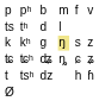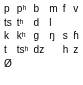 <table>
 <tr>
 <td>p</td>
 <td></td>
 <td>pʰ</td>
 <td></td>
 <td>b</td>
 <td></td>
 <td>m</td>
 <td></td>
 <td>f</td>
 <td></td>
 <td>v</td>
 <td></td>
 </tr>
 <tr>
 <td>ts</td>
 <td></td>
 <td>tʰ</td>
 <td></td>
 <td>d</td>
 <td></td>
 <td>l</td>
 <td></td>
 </tr>
 <tr>
 <td>k</td>
 <td></td>
 <td>kʰ</td>
 <td></td>
 <td>g</td>
 <td></td>
-<td style="background: khaki;">ŋ</td>
+<td>ŋ</td>
 <td></td>
 <td>s</td>
 <td></td>
-<td>z</td>
-<td></td>
-</tr>
-<tr>
-<td>ʨ</td>
-<td></td>
-<td>ʨʰ</td>
-<td></td>
-<td>ʥ</td>
-<td></td>
-<td>ȵ</td>
-<td></td>
-<td>ɕ</td>
-<td></td>
-<td>ʑ</td>
+<td>ɦ</td>
 <td></td>
 </tr>
 <tr>
 <td>t</td>
 <td></td>
 <td>tsʰ</td>
 <td></td>
 <td>dz</td>
 <td></td>
 <td colspan=2></td>
 <td>h</td>
 <td></td>
-<td>ɦ</td>
+<td>z</td>
 <td></td>
 </tr>
 <tr>
 <td>Ø</td>
 <td></td>
 </tr>
 </table>
